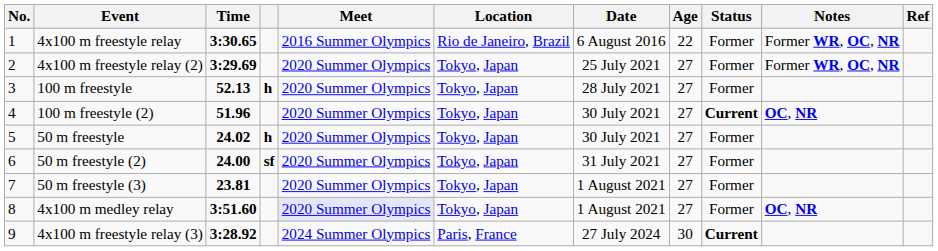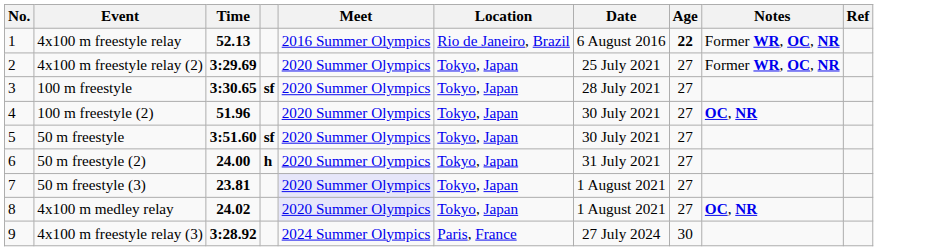 <table class="wikitable sortable">
 <tr>
 <th>No.</th>
 <th>Event</th>
 <th>Time</th>
 <th></th>
 <th>Meet</th>
 <th>Location</th>
 <th>Date</th>
 <th>Age</th>
-<th>Status</th>
 <th>Notes</th>
 <th>Ref</th>
 </tr>
 <tr>
 <td>1</td>
 <td>4x100 m freestyle relay</td>
-<td align="center"><strong>3:30.65</strong></td>
+<td align="center"><strong>52.13</strong></td>
 <td></td>
 <td><a href='#'>2016 Summer Olympics</a></td>
 <td><a href='#'>Rio de Janeiro</a>, <a href='#'>Brazil</a></td>
 <td align="center">6 August 2016</td>
-<td align="center">22</td>
-<td align="center">Former</td>
+<td align="center"><strong>22</strong></td>
 <td>Former <strong><a href='#'>WR</a></strong>, <strong><a href='#'>OC</a></strong>, <strong><a href='#'>NR</a></strong></td>
 <td align="center"></td>
 </tr>
 <tr>
 <td>2</td>
 <td>4x100 m freestyle relay (2)</td>
 <td align="center"><strong>3:29.69</strong></td>
 <td></td>
 <td><a href='#'>2020 Summer Olympics</a></td>
 <td><a href='#'>Tokyo</a>, <a href='#'>Japan</a></td>
 <td align="center">25 July 2021</td>
 <td align="center">27</td>
-<td align="center">Former</td>
 <td>Former <strong><a href='#'>WR</a></strong>, <strong><a href='#'>OC</a></strong>, <strong><a href='#'>NR</a></strong></td>
 <td align="center"></td>
 </tr>
 <tr>
 <td>3</td>
 <td>100 m freestyle</td>
-<td align="center"><strong>52.13</strong></td>
-<td><strong>h</strong></td>
+<td align="center"><strong>3:30.65</strong></td>
+<td><strong>sf</strong></td>
 <td><a href='#'>2020 Summer Olympics</a></td>
 <td><a href='#'>Tokyo</a>, <a href='#'>Japan</a></td>
 <td align="center">28 July 2021</td>
 <td align="center">27</td>
-<td align="center">Former</td>
 <td></td>
 <td align="center"></td>
 </tr>
 <tr>
 <td>4</td>
 <td>100 m freestyle (2)</td>
 <td align="center"><strong>51.96</strong></td>
 <td></td>
 <td><a href='#'>2020 Summer Olympics</a></td>
 <td><a href='#'>Tokyo</a>, <a href='#'>Japan</a></td>
 <td align="center">30 July 2021</td>
 <td align="center">27</td>
-<td align="center"><strong>Current</strong></td>
 <td><strong><a href='#'>OC</a></strong>, <strong><a href='#'>NR</a></strong></td>
 <td align="center"></td>
 </tr>
 <tr>
 <td>5</td>
 <td>50 m freestyle</td>
-<td align="center"><strong>24.02</strong></td>
-<td><strong>h</strong></td>
+<td align="center"><strong>3:51.60</strong></td>
+<td><strong>sf</strong></td>
 <td><a href='#'>2020 Summer Olympics</a></td>
 <td><a href='#'>Tokyo</a>, <a href='#'>Japan</a></td>
 <td align="center">30 July 2021</td>
 <td align="center">27</td>
-<td align="center">Former</td>
 <td></td>
 <td align="center"></td>
 </tr>
 <tr>
 <td>6</td>
 <td>50 m freestyle (2)</td>
 <td align="center"><strong>24.00</strong></td>
-<td><strong>sf</strong></td>
+<td><strong>h</strong></td>
 <td><a href='#'>2020 Summer Olympics</a></td>
 <td><a href='#'>Tokyo</a>, <a href='#'>Japan</a></td>
 <td align="center">31 July 2021</td>
 <td align="center">27</td>
-<td align="center">Former</td>
 <td></td>
 <td align="center"></td>
 </tr>
 <tr>
 <td>7</td>
 <td>50 m freestyle (3)</td>
 <td align="center"><strong>23.81</strong></td>
 <td></td>
-<td><a href='#'>2020 Summer Olympics</a></td>
+<td style="background: lavender;"><a href='#'>2020 Summer Olympics</a></td>
 <td><a href='#'>Tokyo</a>, <a href='#'>Japan</a></td>
 <td align="center">1 August 2021</td>
 <td align="center">27</td>
-<td align="center">Former</td>
 <td></td>
 <td align="center"></td>
 </tr>
 <tr>
 <td>8</td>
 <td>4x100 m medley relay</td>
-<td align="center"><strong>3:51.60</strong></td>
+<td align="center"><strong>24.02</strong></td>
 <td></td>
 <td style="background: lavender;"><a href='#'>2020 Summer Olympics</a></td>
 <td><a href='#'>Tokyo</a>, <a href='#'>Japan</a></td>
 <td align="center">1 August 2021</td>
 <td align="center">27</td>
-<td align="center">Former</td>
 <td><strong><a href='#'>OC</a></strong>, <strong><a href='#'>NR</a></strong></td>
 <td align="center"></td>
 </tr>
 <tr>
 <td>9</td>
 <td>4x100 m freestyle relay (3)</td>
 <td align="center"><strong>3:28.92</strong></td>
 <td></td>
 <td><a href='#'>2024 Summer Olympics</a></td>
 <td><a href='#'>Paris</a>, <a href='#'>France</a></td>
 <td align="center">27 July 2024</td>
 <td align="center">30</td>
-<td align="center"><strong>Current</strong></td>
 <td></td>
 <td align="center"></td>
 </tr>
 </table>
